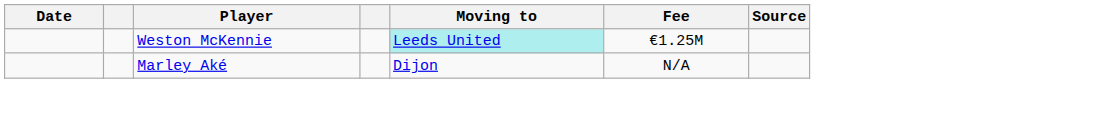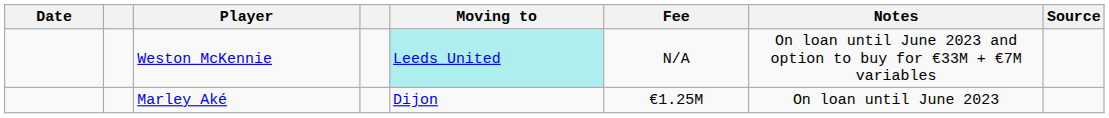 <table class="wikitable sortable">
 <tr>
 <th style="width:80px;">Date</th>
 <th style="width:20px;"></th>
 <th style="width:190px;">Player</th>
 <th style="width:20px;"></th>
 <th style="width:180px;">Moving to</th>
 <th style="width:120px;" class="unsortable">Fee</th>
+<th style="width:250px;" class="unsortable">Notes</th>
 <th style="width:20px;">Source</th>
 </tr>
 <tr>
 <td></td>
 <td align="center"></td>
 <td> <a href='#'>Weston McKennie</a></td>
 <td align="center"></td>
 <td style="background: paleturquoise;"> <a href='#'>Leeds United</a></td>
-<td align="center">€1.25M</td>
+<td align="center">N/A</td>
+<td align="center">On loan until June 2023 and option to buy for €33M + €7M variables</td>
 <td></td>
 </tr>
 <tr>
 <td></td>
 <td align="center"></td>
 <td> <a href='#'>Marley Aké</a></td>
 <td align="center"></td>
 <td> <a href='#'>Dijon</a></td>
-<td align="center">N/A</td>
+<td align="center">€1.25M</td>
+<td align="center">On loan until June 2023</td>
 <td></td>
 </tr>
 </table>
